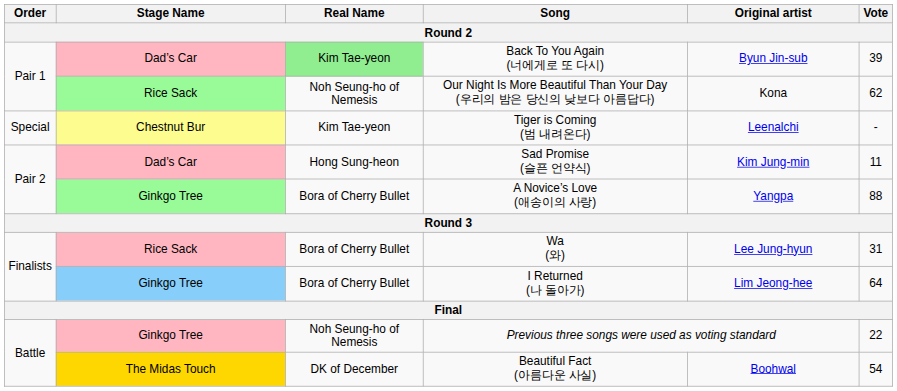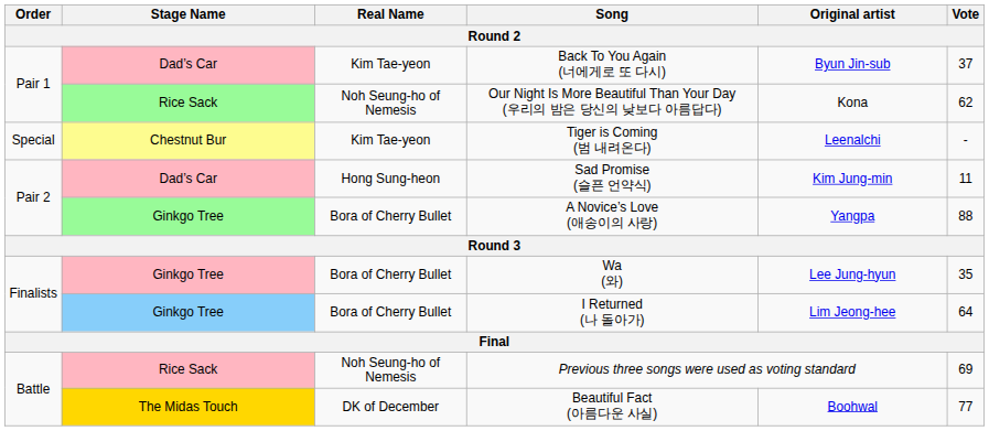 <table class="wikitable" style="text-align:center; width:95%;">
 <tr>
 <th style="width:1%">Order</th>
 <th style="width:20%;">Stage Name</th>
 <th style="width:12%">Real Name</th>
 <th style="width:23%;">Song</th>
 <th style="width:15%;">Original artist</th>
 <th style="width:1%;">Vote</th>
 </tr>
 <tr>
 <th colspan=6>Round 2</th>
 </tr>
 <tr>
 <td rowspan=2>Pair 1</td>
 <td bgcolor="lightpink">Dad’s Car</td>
-<td style="background: lightgreen;">Kim Tae-yeon</td>
+<td>Kim Tae-yeon</td>
 <td>Back To You Again<br>(너에게로 또 다시)</td>
 <td><a href='#'>Byun Jin-sub</a></td>
-<td>39</td>
+<td>37</td>
 </tr>
 <tr>
 <td bgcolor="palegreen">Rice Sack</td>
 <td>Noh Seung-ho of Nemesis</td>
 <td>Our Night Is More Beautiful Than Your Day<br>(우리의 밤은 당신의 낮보다 아름답다)</td>
 <td>Kona</td>
 <td>62</td>
 </tr>
 <tr>
 <td>Special</td>
 <td bgcolor="#FDFC8F">Chestnut Bur</td>
 <td>Kim Tae-yeon</td>
 <td>Tiger is Coming<br>(범 내려온다)</td>
 <td><a href='#'>Leenalchi</a></td>
 <td>-</td>
 </tr>
 <tr>
 <td rowspan=2>Pair 2</td>
 <td bgcolor="lightpink">Dad’s Car</td>
 <td>Hong Sung-heon</td>
 <td>Sad Promise<br>(슬픈 언약식)</td>
 <td><a href='#'>Kim Jung-min</a></td>
 <td>11</td>
 </tr>
 <tr>
 <td bgcolor="palegreen">Ginkgo Tree</td>
 <td>Bora of Cherry Bullet</td>
 <td>A Novice’s Love<br>(애송이의 사랑)</td>
 <td><a href='#'>Yangpa</a></td>
 <td>88</td>
 </tr>
 <tr>
 <th colspan=6>Round 3</th>
 </tr>
 <tr>
 <td rowspan=2>Finalists</td>
-<td bgcolor="lightpink">Rice Sack</td>
+<td bgcolor="lightpink">Ginkgo Tree</td>
 <td>Bora of Cherry Bullet</td>
 <td>Wa<br>(와)</td>
 <td><a href='#'>Lee Jung-hyun</a></td>
-<td>31</td>
+<td>35</td>
 </tr>
 <tr>
 <td bgcolor="lightskyblue">Ginkgo Tree</td>
 <td>Bora of Cherry Bullet</td>
 <td>I Returned<br>(나 돌아가)</td>
 <td><a href='#'>Lim Jeong-hee</a></td>
 <td>64</td>
 </tr>
 <tr>
 <th colspan=6>Final</th>
 </tr>
 <tr>
 <td rowspan=2>Battle</td>
-<td bgcolor="lightpink">Ginkgo Tree</td>
+<td bgcolor="lightpink">Rice Sack</td>
 <td>Noh Seung-ho of Nemesis</td>
 <td colspan=2><em>Previous three songs were used as voting standard</em></td>
-<td>22</td>
+<td>69</td>
 </tr>
 <tr>
 <td bgcolor="gold">The Midas Touch</td>
 <td>DK of December</td>
 <td>Beautiful Fact<br>(아름다운 사실)</td>
 <td><a href='#'>Boohwal</a></td>
-<td>54</td>
+<td>77</td>
 </tr>
 </table>
